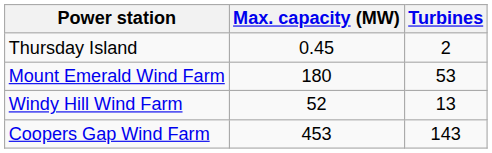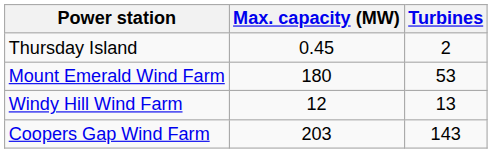 <table class="wikitable sortable" style="text-align: center">
 <tr>
 <th>Power station</th>
 <th><a href='#'>Max. capacity</a> (MW)</th>
 <th><a href='#'>Turbines</a></th>
 </tr>
 <tr>
 <td align="left">Thursday Island </td>
 <td>0.45</td>
 <td>2</td>
 </tr>
 <tr>
 <td align="left"><a href='#'>Mount Emerald Wind Farm</a></td>
 <td>180</td>
 <td>53</td>
 </tr>
 <tr>
 <td align="left"><a href='#'>Windy Hill Wind Farm</a></td>
-<td>52</td>
+<td>12</td>
 <td>13</td>
 </tr>
 <tr>
 <td align="left"><a href='#'>Coopers Gap Wind Farm</a></td>
-<td>453</td>
+<td>203</td>
 <td>143</td>
 </tr>
 </table>
